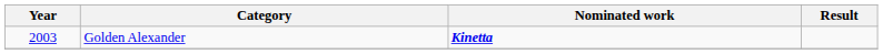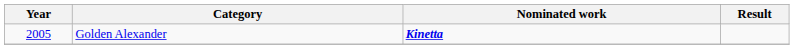 <table class=wikitable>
 <tr>
 <th scope="col" style="width:5em;">Year</th>
 <th scope="col" style="width:26em;">Category</th>
 <th scope="col" style="width:25em;">Nominated work</th>
 <th scope="col" style="width:5em;">Result</th>
 </tr>
 <tr>
-<td style="text-align:center;"><a href='#'>2003</a></td>
+<td style="text-align:center;"><a href='#'>2005</a></td>
 <td><a href='#'>Golden Alexander</a></td>
 <td><strong><em><a href='#'>Kinetta</a></em></strong></td>
 <td></td>
 </tr>
 <tr>
 </tr>
 </table>
